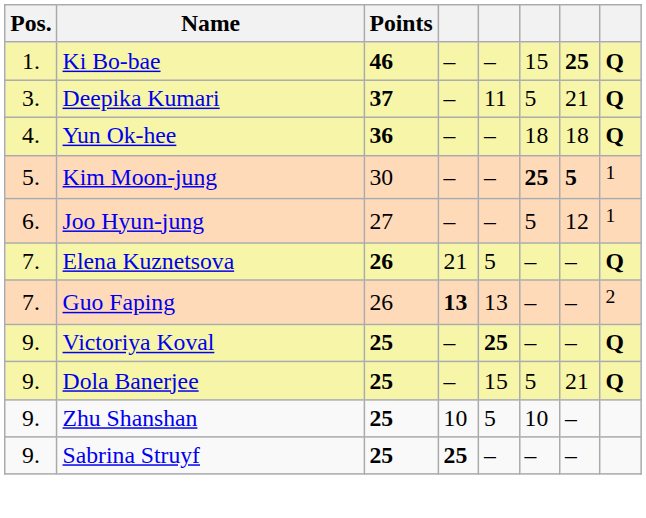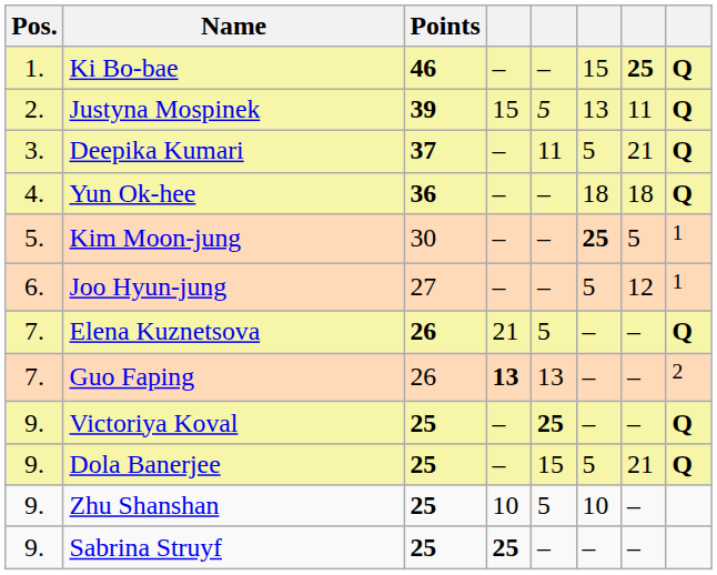 <table class="wikitable">
 <tr>
 <th width=10px>Pos.</th>
 <th width=200px>Name</th>
 <th width=20px>Points</th>
 <th width=20px></th>
 <th width=20px></th>
 <th width=20px></th>
 <th width=20px></th>
 <th width=20px></th>
 </tr>
 <tr style="background:#f7f6a8;">
 <td align=center>1.</td>
 <td> <a href='#'>Ki Bo-bae</a></td>
 <td><strong>46</strong></td>
 <td>–</td>
 <td>–</td>
 <td>15</td>
 <td><strong>25</strong></td>
+<td><strong>Q</strong></td>
+</tr>
+<tr style="background:#f7f6a8;">
+<td align=center>2.</td>
+<td> <a href='#'>Justyna Mospinek</a></td>
+<td><strong>39</strong></td>
+<td>15</td>
+<td><em>5</em></td>
+<td>13</td>
+<td>11</td>
 <td><strong>Q</strong></td>
 </tr>
 <tr style="background:#f7f6a8;">
 <td align=center>3.</td>
 <td> <a href='#'>Deepika Kumari</a></td>
 <td><strong>37</strong></td>
 <td>–</td>
 <td>11</td>
 <td>5</td>
 <td>21</td>
 <td><strong>Q</strong></td>
 </tr>
 <tr style="background:#f7f6a8;">
 <td align=center>4.</td>
 <td> <a href='#'>Yun Ok-hee</a></td>
 <td><strong>36</strong></td>
 <td>–</td>
 <td>–</td>
 <td>18</td>
 <td>18</td>
 <td><strong>Q</strong></td>
 </tr>
 <tr style="background:#ffdab9;">
 <td align=center>5.</td>
 <td> <a href='#'>Kim Moon-jung</a></td>
 <td>30</td>
 <td>–</td>
 <td>–</td>
 <td><strong>25</strong></td>
-<td><strong>5</strong></td>
+<td>5</td>
 <td><sup>1</sup></td>
 </tr>
 <tr style="background:#ffdab9;">
 <td align=center>6.</td>
 <td> <a href='#'>Joo Hyun-jung</a></td>
 <td>27</td>
 <td>–</td>
 <td>–</td>
 <td>5</td>
 <td>12</td>
 <td><sup>1</sup></td>
 </tr>
 <tr style="background:#f7f6a8;">
 <td align=center>7.</td>
 <td> <a href='#'>Elena Kuznetsova</a></td>
 <td><strong>26</strong></td>
 <td>21</td>
 <td>5</td>
 <td>–</td>
 <td>–</td>
 <td><strong>Q</strong></td>
 </tr>
 <tr style="background:#ffdab9;">
 <td align=center>7.</td>
 <td> <a href='#'>Guo Faping</a></td>
 <td>26</td>
 <td><strong>13</strong></td>
 <td>13</td>
 <td>–</td>
 <td>–</td>
 <td><sup>2</sup></td>
 </tr>
 <tr style="background:#f7f6a8;">
 <td align=center>9.</td>
 <td> <a href='#'>Victoriya Koval</a></td>
 <td><strong>25</strong></td>
 <td>–</td>
 <td><strong>25</strong></td>
 <td>–</td>
 <td>–</td>
 <td><strong>Q</strong></td>
 </tr>
 <tr style="background:#f7f6a8;">
 <td align=center>9.</td>
 <td> <a href='#'>Dola Banerjee</a></td>
 <td><strong>25</strong></td>
 <td>–</td>
 <td>15</td>
 <td>5</td>
 <td>21</td>
 <td><strong>Q</strong></td>
 </tr>
 <tr>
 <td align=center>9.</td>
 <td> <a href='#'>Zhu Shanshan</a></td>
 <td><strong>25</strong></td>
 <td>10</td>
 <td>5</td>
 <td>10</td>
 <td>–</td>
 <td></td>
 </tr>
 <tr>
 <td align=center>9.</td>
 <td> <a href='#'>Sabrina Struyf</a></td>
 <td><strong>25</strong></td>
 <td><strong>25</strong></td>
 <td>–</td>
 <td>–</td>
 <td>–</td>
 <td></td>
 </tr>
 </table>
